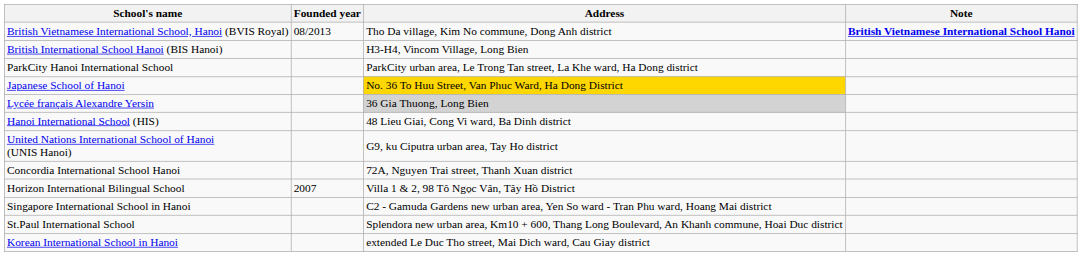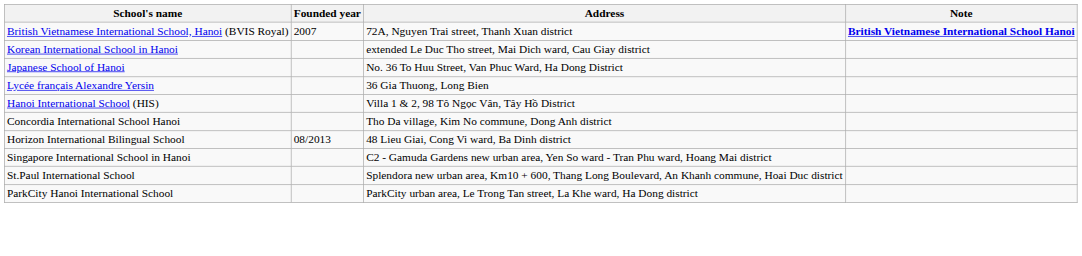 <table class="wikitable">
 <tr>
 <th>School's name</th>
 <th>Founded year</th>
 <th>Address</th>
 <th>Note</th>
 </tr>
 <tr>
 <td><a href='#'>British Vietnamese International School, Hanoi</a> (BVIS Royal)</td>
-<td>08/2013</td>
-<td>Tho Da village, Kim No commune, Dong Anh district</td>
+<td>2007</td>
+<td>72A, Nguyen Trai street, Thanh Xuan district</td>
 <td><strong><a href='#'>British Vietnamese International School Hanoi</a></strong></td>
 </tr>
 <tr>
-<td><a href='#'>British International School Hanoi</a> (BIS Hanoi)</td>
+<td><a href='#'>Korean International School in Hanoi</a></td>
 <td></td>
-<td>H3-H4, Vincom Village, Long Bien</td>
-<td></td>
-</tr>
-<tr>
-<td>ParkCity Hanoi International School</td>
-<td></td>
-<td>ParkCity urban area, Le Trong Tan street, La Khe ward, Ha Dong district</td>
+<td>extended Le Duc Tho street, Mai Dich ward, Cau Giay district</td>
 <td></td>
 </tr>
 <tr>
 <td><a href='#'>Japanese School of Hanoi</a></td>
 <td></td>
-<td style="background: gold;">No. 36 To Huu Street, Van Phuc Ward, Ha Dong District</td>
+<td>No. 36 To Huu Street, Van Phuc Ward, Ha Dong District</td>
 <td></td>
 </tr>
 <tr>
 <td><a href='#'>Lycée français Alexandre Yersin</a></td>
 <td></td>
-<td style="background: lightgrey;">36 Gia Thuong, Long Bien</td>
+<td>36 Gia Thuong, Long Bien</td>
 <td></td>
 </tr>
 <tr>
 <td><a href='#'>Hanoi International School</a> (HIS)</td>
 <td></td>
-<td>48 Lieu Giai, Cong Vi ward, Ba Dinh district</td>
-<td></td>
-</tr>
-<tr>
-<td><a href='#'>United Nations International School of Hanoi</a><br>(UNIS Hanoi)</td>
-<td></td>
-<td>G9, ku Ciputra urban area, Tay Ho district</td>
+<td>Villa 1 & 2, 98 Tô Ngọc Vân, Tây Hồ District</td>
 <td></td>
 </tr>
 <tr>
 <td>Concordia International School Hanoi</td>
 <td></td>
-<td>72A, Nguyen Trai street, Thanh Xuan district</td>
+<td>Tho Da village, Kim No commune, Dong Anh district</td>
 <td></td>
 </tr>
 <tr>
 <td>Horizon International Bilingual School</td>
-<td>2007</td>
-<td>Villa 1 & 2, 98 Tô Ngọc Vân, Tây Hồ District</td>
+<td>08/2013</td>
+<td>48 Lieu Giai, Cong Vi ward, Ba Dinh district</td>
 <td></td>
 </tr>
 <tr>
 <td>Singapore International School in Hanoi</td>
 <td></td>
 <td>C2 - Gamuda Gardens new urban area, Yen So ward - Tran Phu ward, Hoang Mai district</td>
 <td></td>
 </tr>
 <tr>
 <td>St.Paul International School</td>
 <td></td>
 <td>Splendora new urban area, Km10 + 600, Thang Long Boulevard, An Khanh commune, Hoai Duc district</td>
 <td></td>
 </tr>
 <tr>
-<td><a href='#'>Korean International School in Hanoi</a></td>
+<td>ParkCity Hanoi International School</td>
 <td></td>
-<td>extended Le Duc Tho street, Mai Dich ward, Cau Giay district</td>
+<td>ParkCity urban area, Le Trong Tan street, La Khe ward, Ha Dong district</td>
 <td></td>
 </tr>
 </table>
